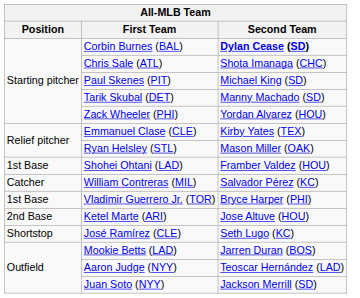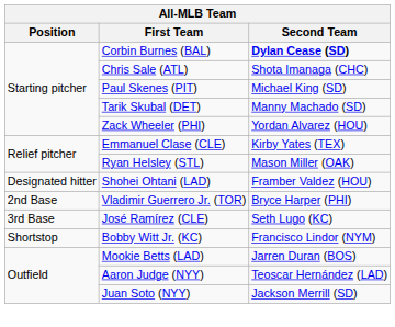 <table class="wikitable">
 <tr>
 <th colspan="3">All-MLB Team</th>
 </tr>
 <tr>
 <th>Position</th>
 <th>First Team</th>
 <th>Second Team</th>
 </tr>
 <tr>
 <td rowspan=5>Starting pitcher</td>
 <td><a href='#'>Corbin Burnes</a> (<a href='#'>BAL</a>)</td>
 <td><strong><a href='#'>Dylan Cease</a> (<a href='#'>SD</a>)</strong></td>
 </tr>
 <tr>
 <td><a href='#'>Chris Sale</a> (<a href='#'>ATL</a>)</td>
 <td><a href='#'>Shota Imanaga</a> (<a href='#'>CHC</a>)</td>
 </tr>
 <tr>
 <td><a href='#'>Paul Skenes</a> (<a href='#'>PIT</a>)</td>
 <td><a href='#'>Michael King</a> (<a href='#'>SD</a>)</td>
 </tr>
 <tr>
 <td><a href='#'>Tarik Skubal</a> (<a href='#'>DET</a>)</td>
 <td><a href='#'>Manny Machado</a> (<a href='#'>SD</a>)</td>
 </tr>
 <tr>
 <td><a href='#'>Zack Wheeler</a> (<a href='#'>PHI</a>)</td>
 <td><a href='#'>Yordan Alvarez</a> (<a href='#'>HOU</a>)</td>
 </tr>
 <tr>
 <td rowspan="2">Relief pitcher</td>
 <td><a href='#'>Emmanuel Clase</a> (<a href='#'>CLE</a>)</td>
 <td><a href='#'>Kirby Yates</a> (<a href='#'>TEX</a>)</td>
 </tr>
 <tr>
 <td><a href='#'>Ryan Helsley</a> (<a href='#'>STL</a>)</td>
 <td><a href='#'>Mason Miller</a> (<a href='#'>OAK</a>)</td>
 </tr>
 <tr>
-<td>1st Base</td>
+<td>Designated hitter</td>
 <td><a href='#'>Shohei Ohtani</a> (<a href='#'>LAD</a>)</td>
 <td><a href='#'>Framber Valdez</a> (<a href='#'>HOU</a>)</td>
 </tr>
 <tr>
-<td>Catcher</td>
-<td><a href='#'>William Contreras</a> (<a href='#'>MIL</a>)</td>
-<td><a href='#'>Salvador Pérez</a> (<a href='#'>KC</a>)</td>
-</tr>
-<tr>
-<td>1st Base</td>
+<td>2nd Base</td>
 <td><a href='#'>Vladimir Guerrero Jr.</a> (<a href='#'>TOR</a>)</td>
 <td><a href='#'>Bryce Harper</a> (<a href='#'>PHI</a>)</td>
 </tr>
 <tr>
-<td>2nd Base</td>
-<td><a href='#'>Ketel Marte</a> (<a href='#'>ARI</a>)</td>
-<td><a href='#'>Jose Altuve</a> (<a href='#'>HOU</a>)</td>
+<td>3rd Base</td>
+<td><a href='#'>José Ramírez</a> (<a href='#'>CLE</a>)</td>
+<td><a href='#'>Seth Lugo</a> (<a href='#'>KC</a>)</td>
 </tr>
 <tr>
 <td>Shortstop</td>
-<td><a href='#'>José Ramírez</a> (<a href='#'>CLE</a>)</td>
-<td><a href='#'>Seth Lugo</a> (<a href='#'>KC</a>)</td>
+<td><a href='#'>Bobby Witt Jr.</a> (<a href='#'>KC</a>)</td>
+<td><a href='#'>Francisco Lindor</a> (<a href='#'>NYM</a>)</td>
 </tr>
 <tr>
 <td rowspan="3">Outfield</td>
 <td><a href='#'>Mookie Betts</a> (<a href='#'>LAD</a>)</td>
 <td><a href='#'>Jarren Duran</a> (<a href='#'>BOS</a>)</td>
 </tr>
 <tr>
 <td><a href='#'>Aaron Judge</a> (<a href='#'>NYY</a>)</td>
 <td><a href='#'>Teoscar Hernández</a> (<a href='#'>LAD</a>)</td>
 </tr>
 <tr>
 <td><a href='#'>Juan Soto</a> (<a href='#'>NYY</a>)</td>
 <td><a href='#'>Jackson Merrill</a> (<a href='#'>SD</a>)</td>
 </tr>
 </table>
